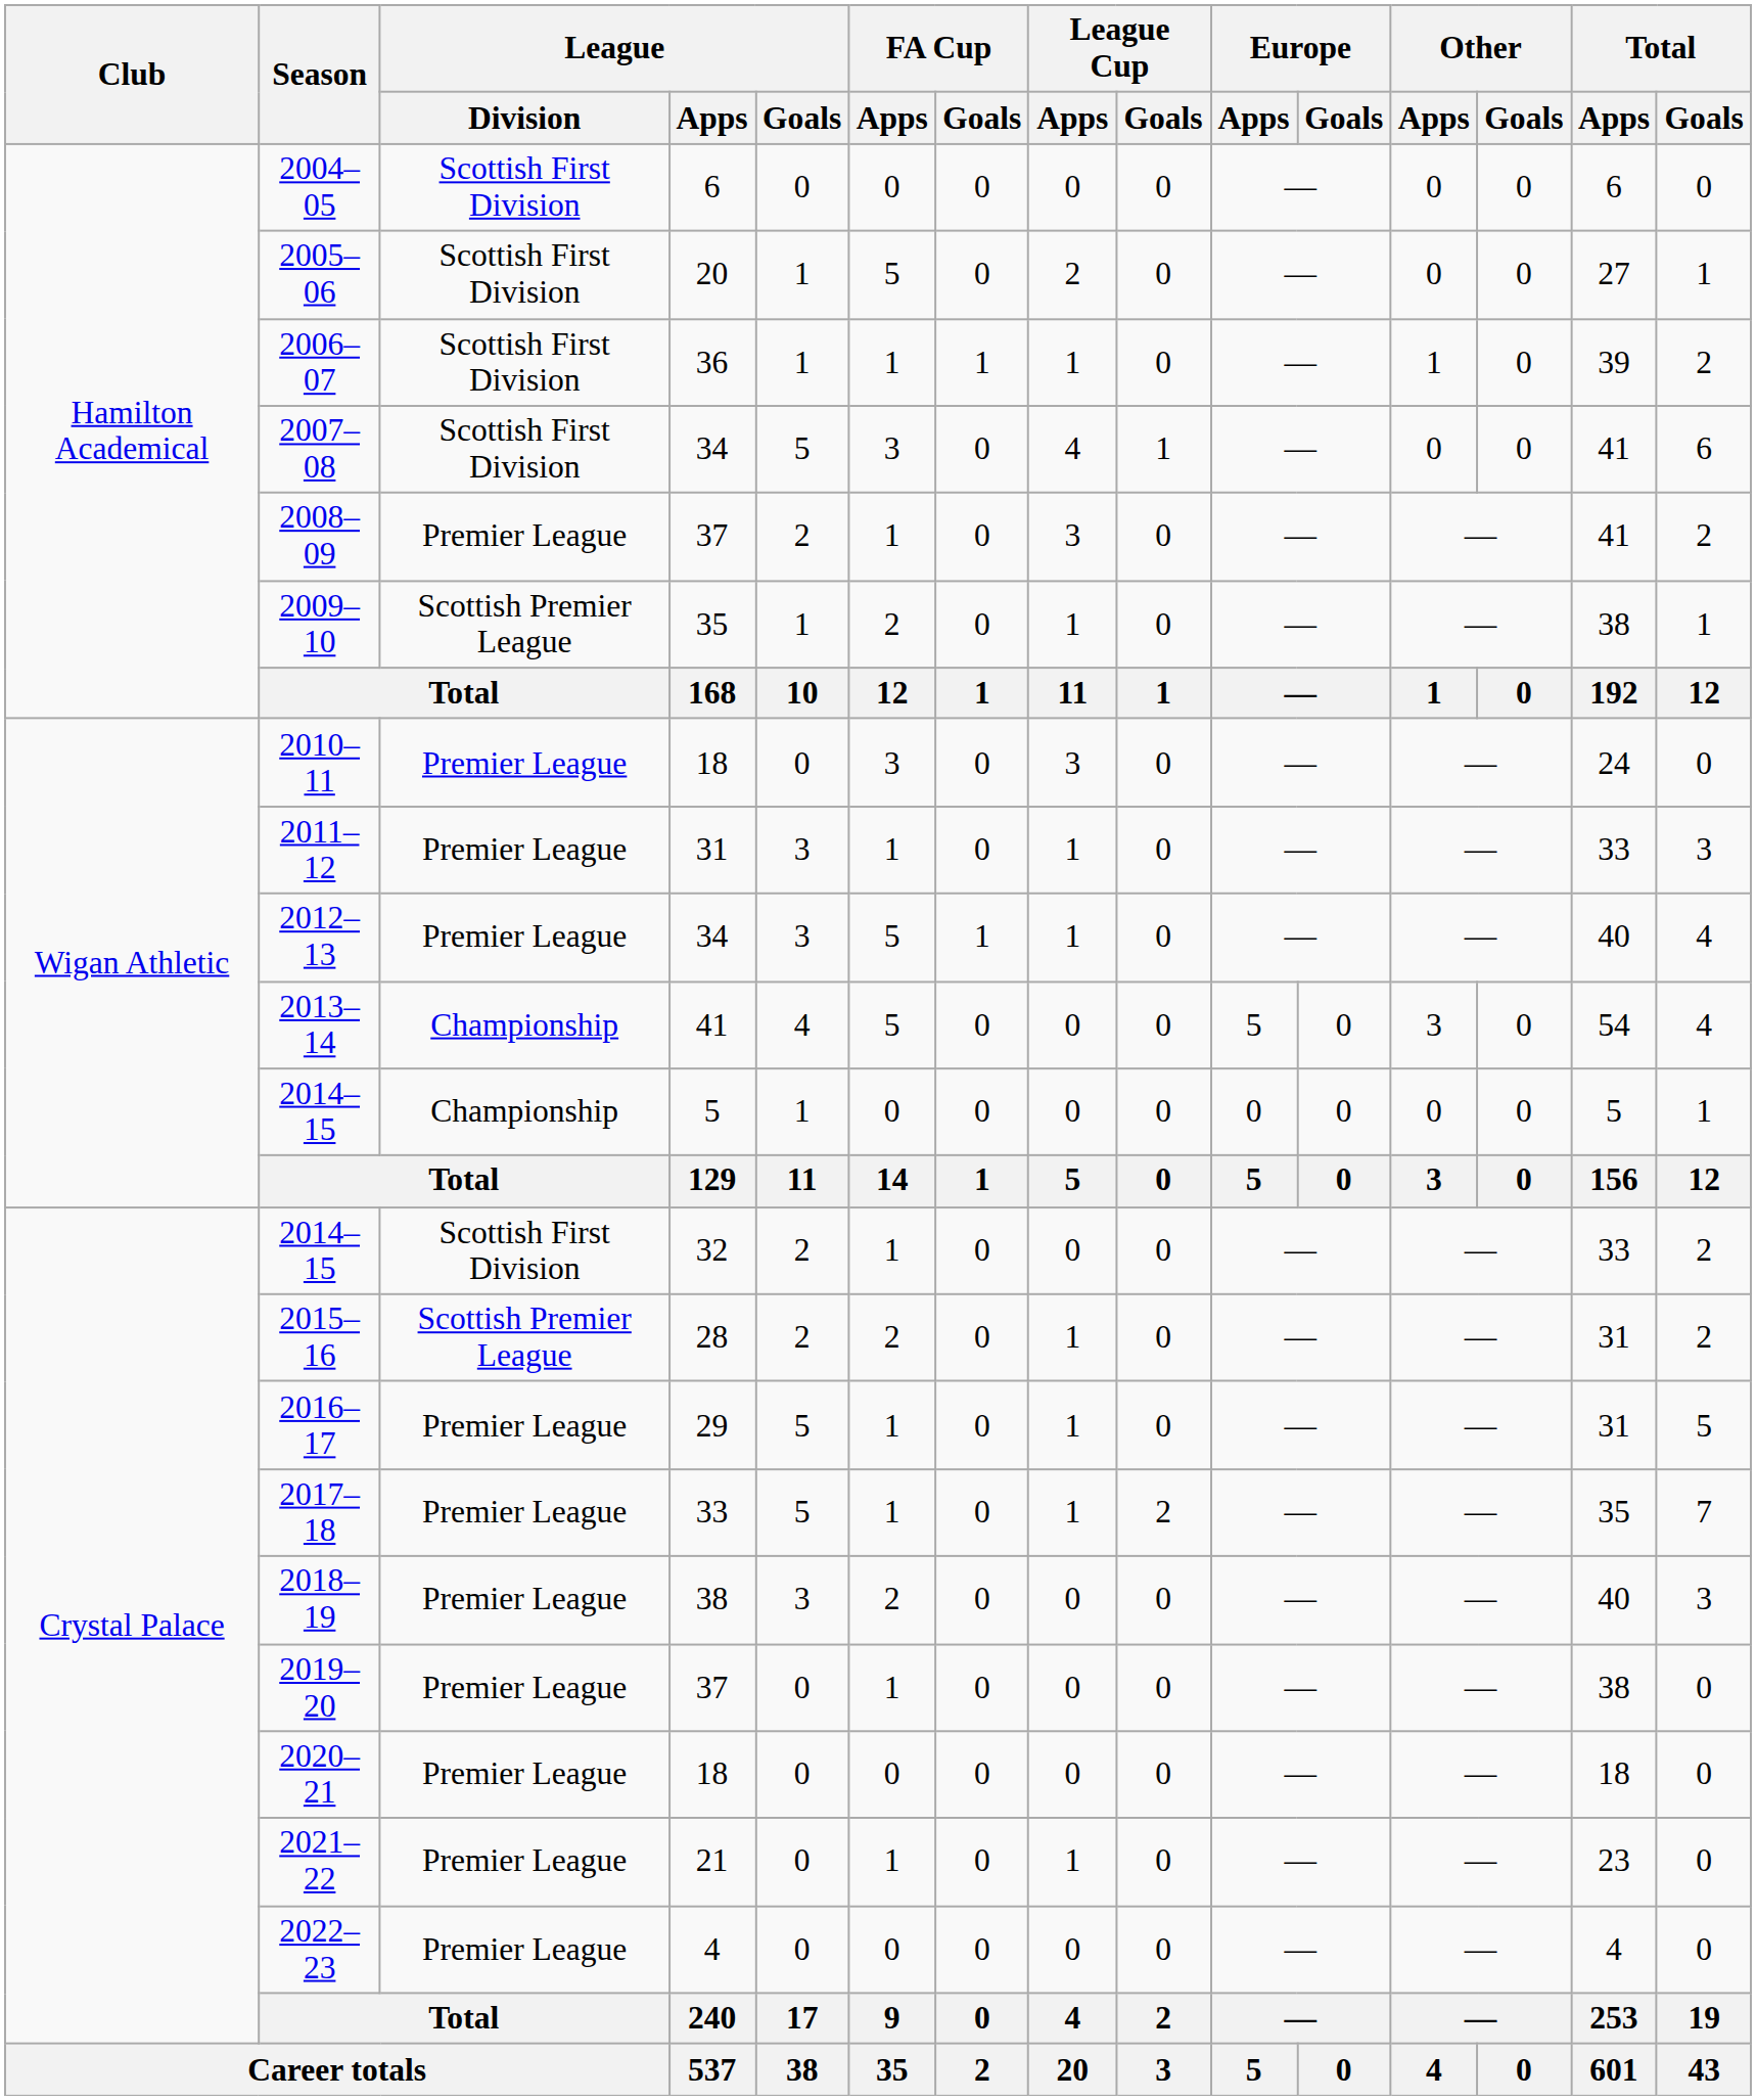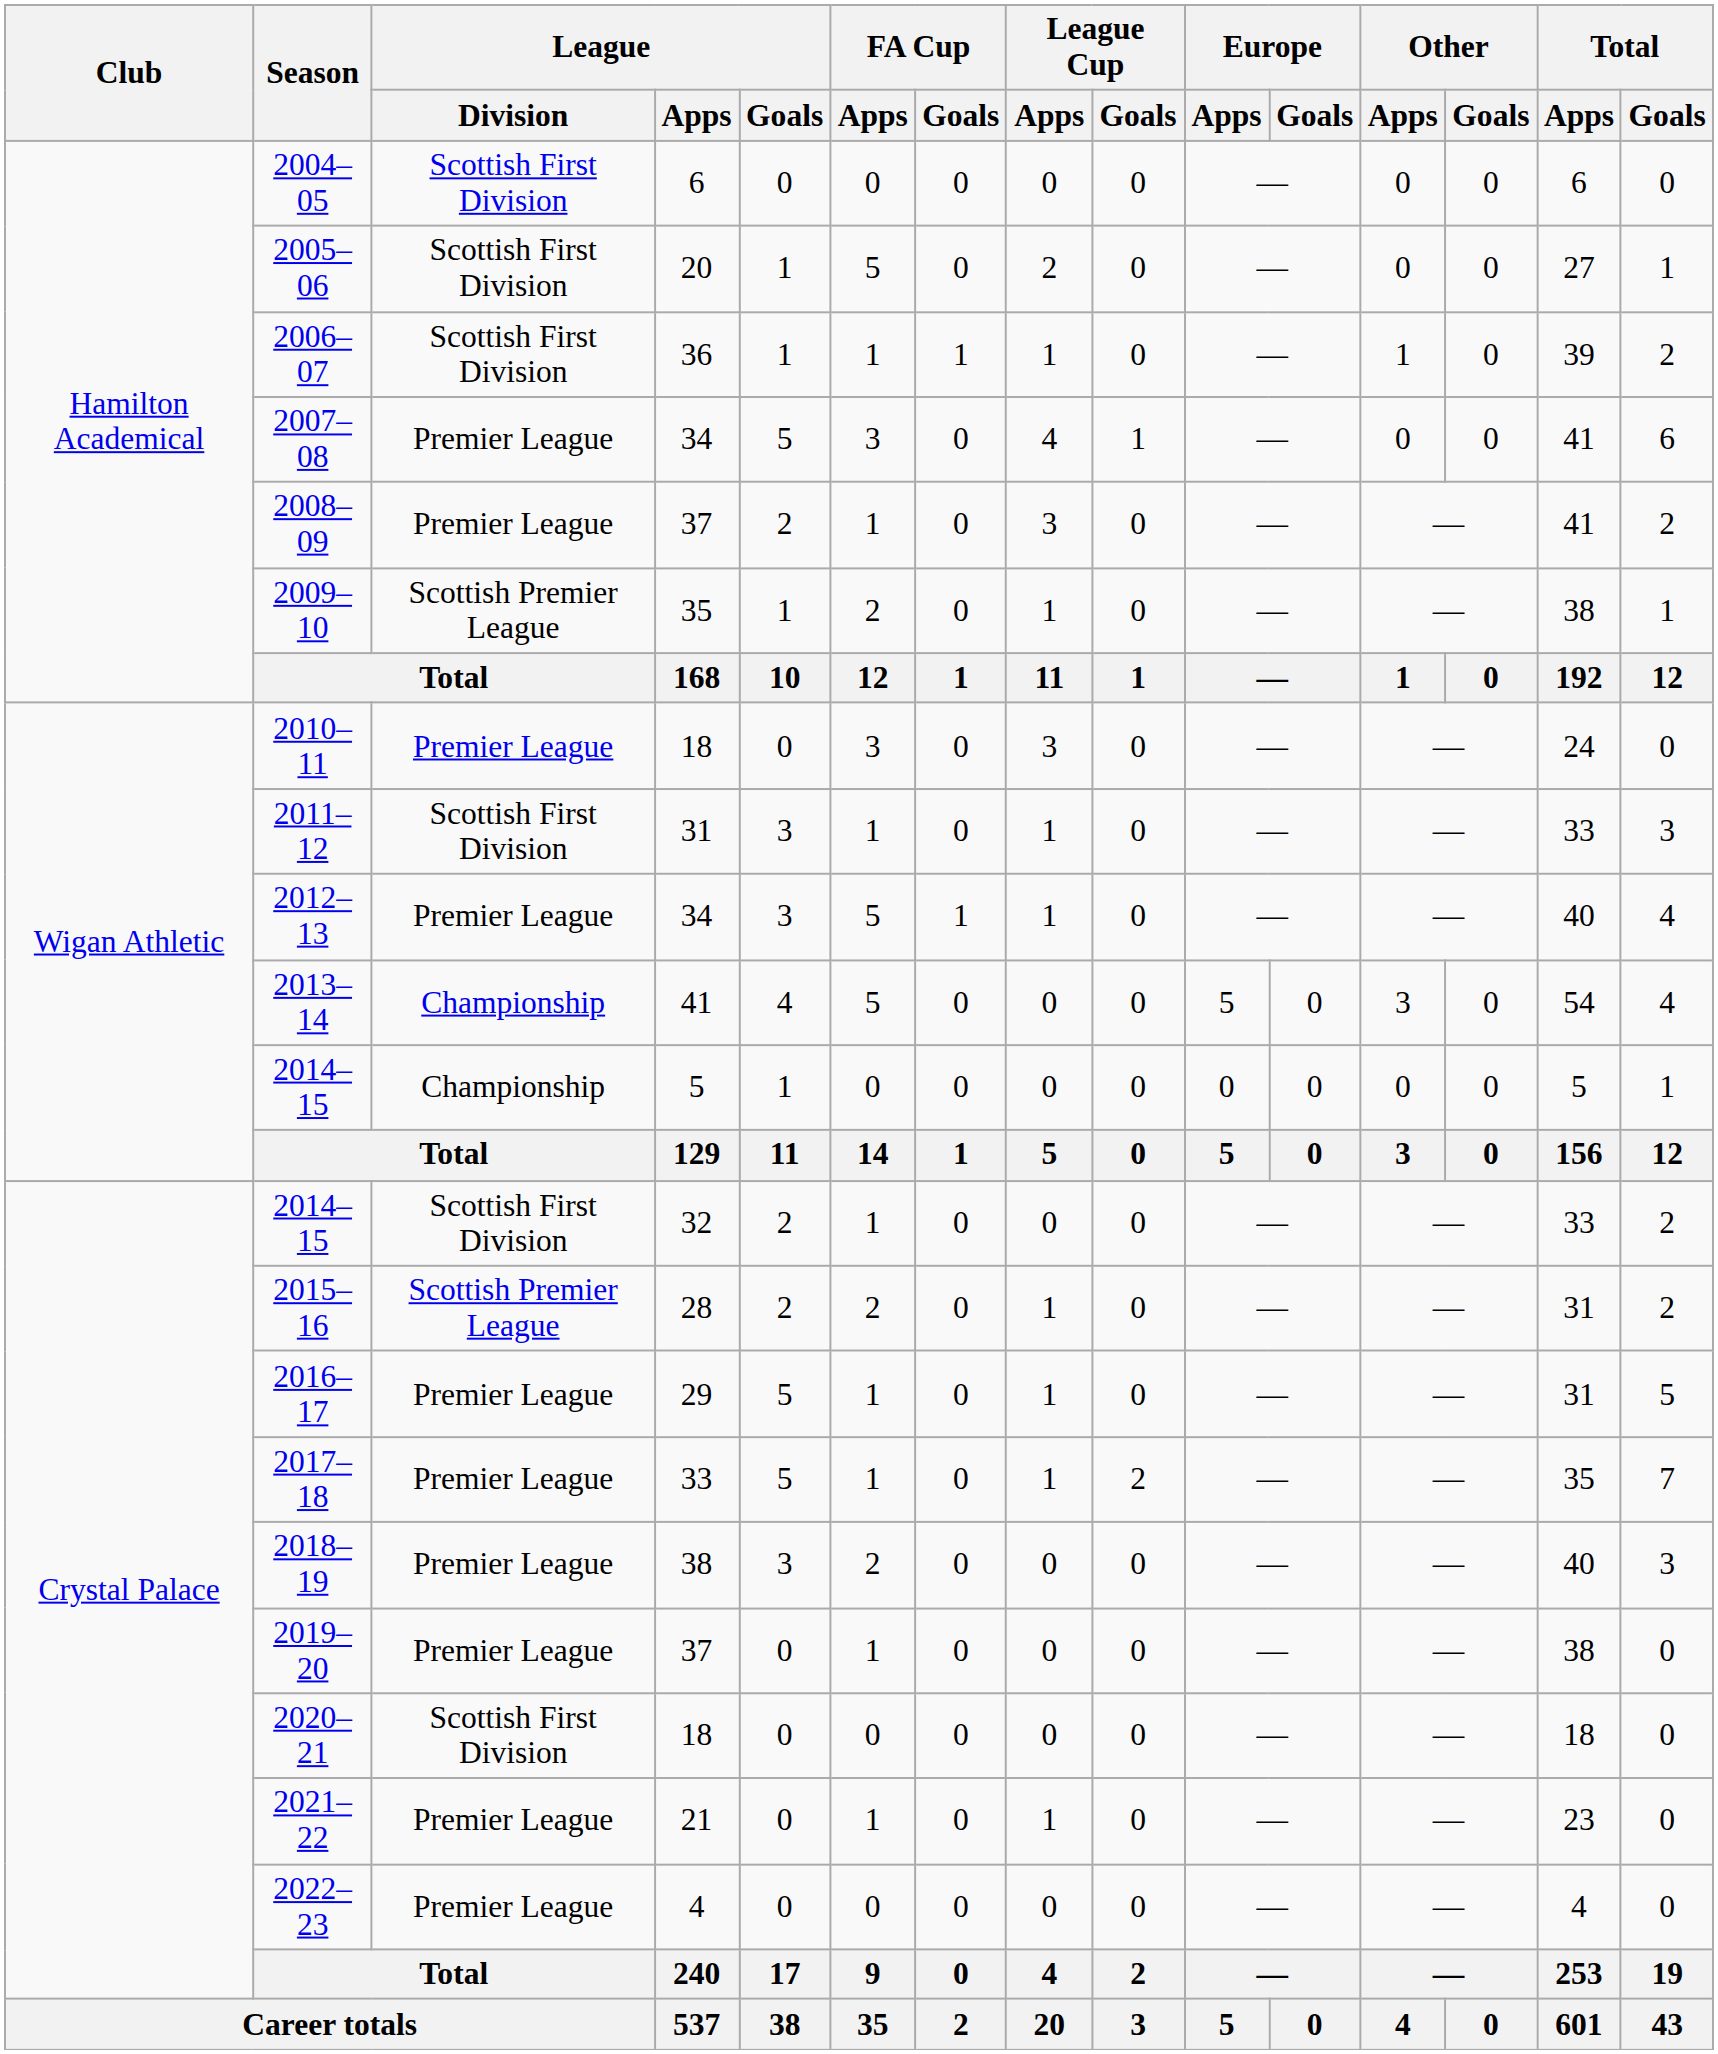 <table class="wikitable" style="text-align: center;">
 <tr>
 <th rowspan="2">Club</th>
 <th rowspan="2">Season</th>
 <th colspan="3">League</th>
 <th colspan="2">FA Cup</th>
 <th colspan="2">League Cup</th>
 <th colspan="2">Europe</th>
 <th colspan="2">Other</th>
 <th colspan="2">Total</th>
 </tr>
 <tr>
 <th>Division</th>
 <th>Apps</th>
 <th>Goals</th>
 <th>Apps</th>
 <th>Goals</th>
 <th>Apps</th>
 <th>Goals</th>
 <th>Apps</th>
 <th>Goals</th>
 <th>Apps</th>
 <th>Goals</th>
 <th>Apps</th>
 <th>Goals</th>
 </tr>
 <tr>
 <td rowspan="7"><a href='#'>Hamilton Academical</a></td>
 <td><a href='#'>2004–05</a></td>
 <td><a href='#'>Scottish First Division</a></td>
 <td>6</td>
 <td>0</td>
 <td>0</td>
 <td>0</td>
 <td>0</td>
 <td>0</td>
 <td colspan="2">—</td>
 <td>0</td>
 <td>0</td>
 <td>6</td>
 <td>0</td>
 </tr>
 <tr>
 <td><a href='#'>2005–06</a></td>
 <td>Scottish First Division</td>
 <td>20</td>
 <td>1</td>
 <td>5</td>
 <td>0</td>
 <td>2</td>
 <td>0</td>
 <td colspan="2">—</td>
 <td>0</td>
 <td>0</td>
 <td>27</td>
 <td>1</td>
 </tr>
 <tr>
 <td><a href='#'>2006–07</a></td>
 <td>Scottish First Division</td>
 <td>36</td>
 <td>1</td>
 <td>1</td>
 <td>1</td>
 <td>1</td>
 <td>0</td>
 <td colspan="2">—</td>
 <td>1</td>
 <td>0</td>
 <td>39</td>
 <td>2</td>
 </tr>
 <tr>
 <td><a href='#'>2007–08</a></td>
-<td>Scottish First Division</td>
+<td>Premier League</td>
 <td>34</td>
 <td>5</td>
 <td>3</td>
 <td>0</td>
 <td>4</td>
 <td>1</td>
 <td colspan="2">—</td>
 <td>0</td>
 <td>0</td>
 <td>41</td>
 <td>6</td>
 </tr>
 <tr>
 <td><a href='#'>2008–09</a></td>
 <td>Premier League</td>
 <td>37</td>
 <td>2</td>
 <td>1</td>
 <td>0</td>
 <td>3</td>
 <td>0</td>
 <td colspan="2">—</td>
 <td colspan="2">—</td>
 <td>41</td>
 <td>2</td>
 </tr>
 <tr>
 <td><a href='#'>2009–10</a></td>
 <td>Scottish Premier League</td>
 <td>35</td>
 <td>1</td>
 <td>2</td>
 <td>0</td>
 <td>1</td>
 <td>0</td>
 <td colspan="2">—</td>
 <td colspan="2">—</td>
 <td>38</td>
 <td>1</td>
 </tr>
 <tr>
 <th colspan=2>Total</th>
 <th>168</th>
 <th>10</th>
 <th>12</th>
 <th>1</th>
 <th>11</th>
 <th>1</th>
 <th colspan="2">—</th>
 <th>1</th>
 <th>0</th>
 <th>192</th>
 <th>12</th>
 </tr>
 <tr>
 <td rowspan="6"><a href='#'>Wigan Athletic</a></td>
 <td><a href='#'>2010–11</a></td>
 <td><a href='#'>Premier League</a></td>
 <td>18</td>
 <td>0</td>
 <td>3</td>
 <td>0</td>
 <td>3</td>
 <td>0</td>
 <td colspan="2">—</td>
 <td colspan="2">—</td>
 <td>24</td>
 <td>0</td>
 </tr>
 <tr>
 <td><a href='#'>2011–12</a></td>
-<td>Premier League</td>
+<td>Scottish First Division</td>
 <td>31</td>
 <td>3</td>
 <td>1</td>
 <td>0</td>
 <td>1</td>
 <td>0</td>
 <td colspan="2">—</td>
 <td colspan="2">—</td>
 <td>33</td>
 <td>3</td>
 </tr>
 <tr>
 <td><a href='#'>2012–13</a></td>
 <td>Premier League</td>
 <td>34</td>
 <td>3</td>
 <td>5</td>
 <td>1</td>
 <td>1</td>
 <td>0</td>
 <td colspan="2">—</td>
 <td colspan="2">—</td>
 <td>40</td>
 <td>4</td>
 </tr>
 <tr>
 <td><a href='#'>2013–14</a></td>
 <td><a href='#'>Championship</a></td>
 <td>41</td>
 <td>4</td>
 <td>5</td>
 <td>0</td>
 <td>0</td>
 <td>0</td>
 <td>5</td>
 <td>0</td>
 <td>3</td>
 <td>0</td>
 <td>54</td>
 <td>4</td>
 </tr>
 <tr>
 <td><a href='#'>2014–15</a></td>
 <td>Championship</td>
 <td>5</td>
 <td>1</td>
 <td>0</td>
 <td>0</td>
 <td>0</td>
 <td>0</td>
 <td>0</td>
 <td>0</td>
 <td>0</td>
 <td>0</td>
 <td>5</td>
 <td>1</td>
 </tr>
 <tr>
 <th colspan=2>Total</th>
 <th>129</th>
 <th>11</th>
 <th>14</th>
 <th>1</th>
 <th>5</th>
 <th>0</th>
 <th>5</th>
 <th>0</th>
 <th>3</th>
 <th>0</th>
 <th>156</th>
 <th>12</th>
 </tr>
 <tr>
 <td rowspan="10"><a href='#'>Crystal Palace</a></td>
 <td><a href='#'>2014–15</a></td>
 <td>Scottish First Division</td>
 <td>32</td>
 <td>2</td>
 <td>1</td>
 <td>0</td>
 <td>0</td>
 <td>0</td>
 <td colspan="2">—</td>
 <td colspan="2">—</td>
 <td>33</td>
 <td>2</td>
 </tr>
 <tr>
 <td><a href='#'>2015–16</a></td>
 <td><a href='#'>Scottish Premier League</a></td>
 <td>28</td>
 <td>2</td>
 <td>2</td>
 <td>0</td>
 <td>1</td>
 <td>0</td>
 <td colspan="2">—</td>
 <td colspan="2">—</td>
 <td>31</td>
 <td>2</td>
 </tr>
 <tr>
 <td><a href='#'>2016–17</a></td>
 <td>Premier League</td>
 <td>29</td>
 <td>5</td>
 <td>1</td>
 <td>0</td>
 <td>1</td>
 <td>0</td>
 <td colspan="2">—</td>
 <td colspan="2">—</td>
 <td>31</td>
 <td>5</td>
 </tr>
 <tr>
 <td><a href='#'>2017–18</a></td>
 <td>Premier League</td>
 <td>33</td>
 <td>5</td>
 <td>1</td>
 <td>0</td>
 <td>1</td>
 <td>2</td>
 <td colspan="2">—</td>
 <td colspan="2">—</td>
 <td>35</td>
 <td>7</td>
 </tr>
 <tr>
 <td><a href='#'>2018–19</a></td>
 <td>Premier League</td>
 <td>38</td>
 <td>3</td>
 <td>2</td>
 <td>0</td>
 <td>0</td>
 <td>0</td>
 <td colspan="2">—</td>
 <td colspan="2">—</td>
 <td>40</td>
 <td>3</td>
 </tr>
 <tr>
 <td><a href='#'>2019–20</a></td>
 <td>Premier League</td>
 <td>37</td>
 <td>0</td>
 <td>1</td>
 <td>0</td>
 <td>0</td>
 <td>0</td>
 <td colspan="2">—</td>
 <td colspan="2">—</td>
 <td>38</td>
 <td>0</td>
 </tr>
 <tr>
 <td><a href='#'>2020–21</a></td>
-<td>Premier League</td>
+<td>Scottish First Division</td>
 <td>18</td>
 <td>0</td>
 <td>0</td>
 <td>0</td>
 <td>0</td>
 <td>0</td>
 <td colspan="2">—</td>
 <td colspan="2">—</td>
 <td>18</td>
 <td>0</td>
 </tr>
 <tr>
 <td><a href='#'>2021–22</a></td>
 <td>Premier League</td>
 <td>21</td>
 <td>0</td>
 <td>1</td>
 <td>0</td>
 <td>1</td>
 <td>0</td>
 <td colspan="2">—</td>
 <td colspan="2">—</td>
 <td>23</td>
 <td>0</td>
 </tr>
 <tr>
 <td><a href='#'>2022–23</a></td>
 <td>Premier League</td>
 <td>4</td>
 <td>0</td>
 <td>0</td>
 <td>0</td>
 <td>0</td>
 <td>0</td>
 <td colspan="2">—</td>
 <td colspan="2">—</td>
 <td>4</td>
 <td>0</td>
 </tr>
 <tr>
 <th colspan=2>Total</th>
 <th>240</th>
 <th>17</th>
 <th>9</th>
 <th>0</th>
 <th>4</th>
 <th>2</th>
 <th colspan="2">—</th>
 <th colspan="2">—</th>
 <th>253</th>
 <th>19</th>
 </tr>
 <tr>
 <th colspan="3">Career totals</th>
 <th>537</th>
 <th>38</th>
 <th>35</th>
 <th>2</th>
 <th>20</th>
 <th>3</th>
 <th>5</th>
 <th>0</th>
 <th>4</th>
 <th>0</th>
 <th>601</th>
 <th>43</th>
 </tr>
 </table>
